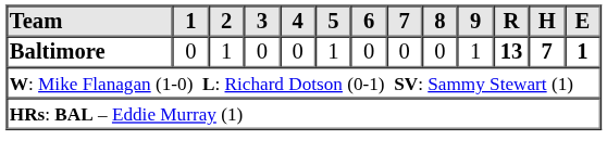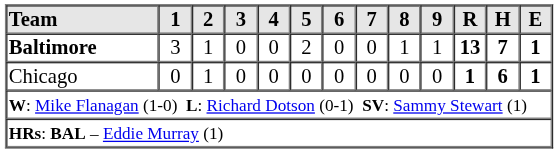 <table border=1 cellspacing=0 width=425 style="margin-left:3em;">
 <tr style="text-align:center; background-color:#e6e6e6;">
 <th align=left width=28%>Team</th>
 <th width=6%>1</th>
 <th width=6%>2</th>
 <th width=6%>3</th>
 <th width=6%>4</th>
 <th width=6%>5</th>
 <th width=6%>6</th>
 <th width=6%>7</th>
 <th width=6%>8</th>
 <th width=6%>9</th>
 <th width=6%>R</th>
 <th width=6%>H</th>
 <th width=6%>E</th>
 </tr>
 <tr style="text-align:center;">
 <td align=left><strong>Baltimore</strong></td>
+<td>3</td>
+<td>1</td>
+<td>0</td>
+<td>0</td>
+<td>2</td>
+<td>0</td>
 <td>0</td>
 <td>1</td>
-<td>0</td>
+<td>1</td>
+<td><strong>13</strong></td>
+<td><strong>7</strong></td>
+<td><strong>1</strong></td>
+</tr>
+<tr style="text-align:center;">
+<td align=left>Chicago</td>
 <td>0</td>
 <td>1</td>
 <td>0</td>
 <td>0</td>
 <td>0</td>
-<td>1</td>
-<td><strong>13</strong></td>
-<td><strong>7</strong></td>
+<td>0</td>
+<td>0</td>
+<td>0</td>
+<td>0</td>
+<td><strong>1</strong></td>
+<td><strong>6</strong></td>
 <td><strong>1</strong></td>
 </tr>
 <tr style="text-align:left;">
 <td colspan=13><small><strong>W</strong>: <a href='#'>Mike Flanagan</a> (1-0)  <strong>L</strong>: <a href='#'>Richard Dotson</a> (0-1)  <strong>SV</strong>: <a href='#'>Sammy Stewart</a> (1)</small></td>
 </tr>
 <tr style="text-align:left;">
 <td colspan=13><small><strong>HRs</strong>: <strong>BAL</strong> – <a href='#'>Eddie Murray</a> (1)</small></td>
 </tr>
 </table>
